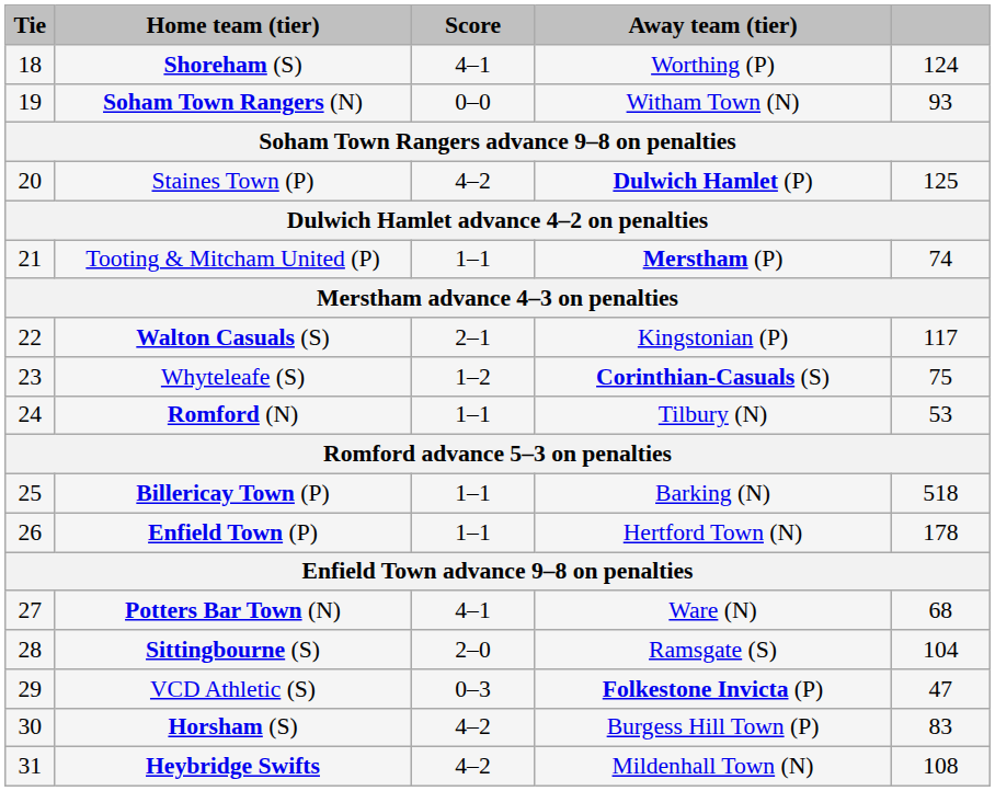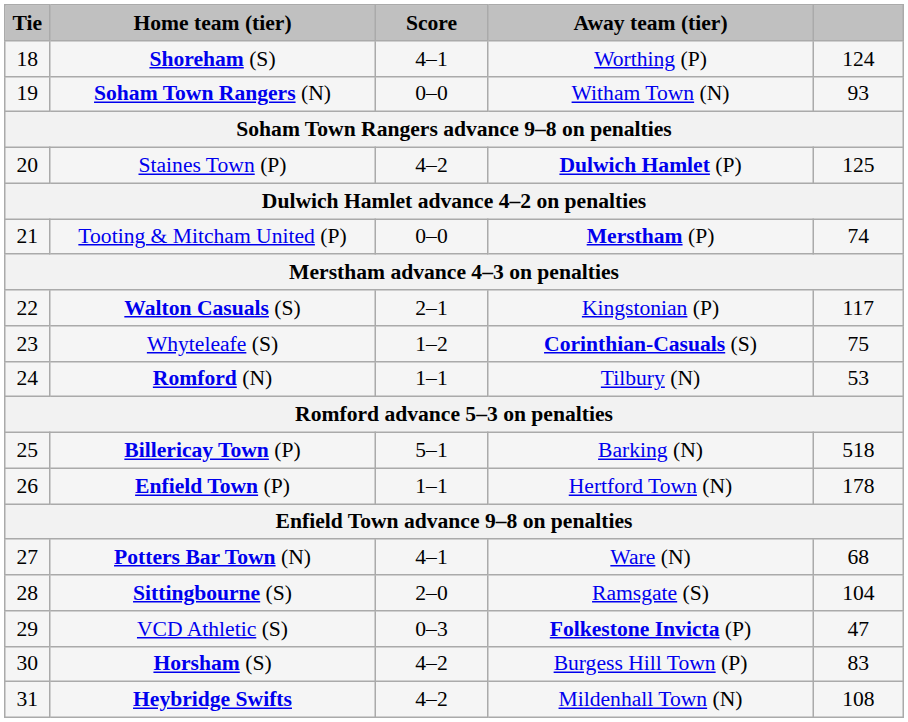 <table class="wikitable" style="width: 600px; background:WhiteSmoke; text-align:center; font-size:90%">
 <tr>
 <td scope="col" style="width:  5.00%; background:silver;"><strong>Tie</strong></td>
 <td scope="col" style="width: 36.25%; background:silver;"><strong>Home team (tier)</strong></td>
 <td scope="col" style="width: 12.50%; background:silver;"><strong>Score</strong></td>
 <td scope="col" style="width: 36.25%; background:silver;"><strong>Away team (tier)</strong></td>
 <td scope="col" style="width: 10.00%; background:silver;"><strong></strong></td>
 </tr>
 <tr>
 <td>18</td>
 <td><strong><a href='#'>Shoreham</a></strong> (S)</td>
 <td>4–1</td>
 <td><a href='#'>Worthing</a> (P)</td>
 <td>124</td>
 </tr>
 <tr>
 <td>19</td>
 <td><strong><a href='#'>Soham Town Rangers</a></strong> (N)</td>
 <td>0–0</td>
 <td><a href='#'>Witham Town</a> (N)</td>
 <td>93</td>
 </tr>
 <tr>
 <th colspan="5">Soham Town Rangers advance 9–8 on penalties</th>
 </tr>
 <tr>
 <td>20</td>
 <td><a href='#'>Staines Town</a> (P)</td>
 <td>4–2</td>
 <td><strong><a href='#'>Dulwich Hamlet</a></strong> (P)</td>
 <td>125</td>
 </tr>
 <tr>
 <th colspan="5">Dulwich Hamlet advance 4–2 on penalties</th>
 </tr>
 <tr>
 <td>21</td>
 <td><a href='#'>Tooting & Mitcham United</a> (P)</td>
-<td>1–1</td>
+<td>0–0</td>
 <td><strong><a href='#'>Merstham</a></strong> (P)</td>
 <td>74</td>
 </tr>
 <tr>
 <th colspan="5">Merstham advance 4–3 on penalties</th>
 </tr>
 <tr>
 <td>22</td>
 <td><strong><a href='#'>Walton Casuals</a></strong> (S)</td>
 <td>2–1</td>
 <td><a href='#'>Kingstonian</a> (P)</td>
 <td>117</td>
 </tr>
 <tr>
 <td>23</td>
 <td><a href='#'>Whyteleafe</a> (S)</td>
 <td>1–2</td>
 <td><strong><a href='#'>Corinthian-Casuals</a></strong> (S)</td>
 <td>75</td>
 </tr>
 <tr>
 <td>24</td>
 <td><strong><a href='#'>Romford</a></strong> (N)</td>
 <td>1–1</td>
 <td><a href='#'>Tilbury</a> (N)</td>
 <td>53</td>
 </tr>
 <tr>
 <th colspan="5">Romford advance 5–3 on penalties</th>
 </tr>
 <tr>
 <td>25</td>
 <td><strong><a href='#'>Billericay Town</a></strong> (P)</td>
-<td>1–1</td>
+<td>5–1</td>
 <td><a href='#'>Barking</a> (N)</td>
 <td>518</td>
 </tr>
 <tr>
 <td>26</td>
 <td><strong><a href='#'>Enfield Town</a></strong> (P)</td>
 <td>1–1</td>
 <td><a href='#'>Hertford Town</a> (N)</td>
 <td>178</td>
 </tr>
 <tr>
 <th colspan="5">Enfield Town advance 9–8 on penalties</th>
 </tr>
 <tr>
 <td>27</td>
 <td><strong><a href='#'>Potters Bar Town</a></strong> (N)</td>
 <td>4–1</td>
 <td><a href='#'>Ware</a> (N)</td>
 <td>68</td>
 </tr>
 <tr>
 <td>28</td>
 <td><strong><a href='#'>Sittingbourne</a></strong> (S)</td>
 <td>2–0</td>
 <td><a href='#'>Ramsgate</a> (S)</td>
 <td>104</td>
 </tr>
 <tr>
 <td>29</td>
 <td><a href='#'>VCD Athletic</a> (S)</td>
 <td>0–3</td>
 <td><strong><a href='#'>Folkestone Invicta</a></strong> (P)</td>
 <td>47</td>
 </tr>
 <tr>
 <td>30</td>
 <td><strong><a href='#'>Horsham</a></strong> (S)</td>
 <td>4–2</td>
 <td><a href='#'>Burgess Hill Town</a> (P)</td>
 <td>83</td>
 </tr>
 <tr>
 <td>31</td>
 <td><strong><a href='#'>Heybridge Swifts</a></strong></td>
 <td>4–2</td>
 <td><a href='#'>Mildenhall Town</a> (N)</td>
 <td>108</td>
 </tr>
 </table>
